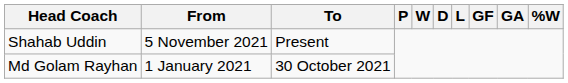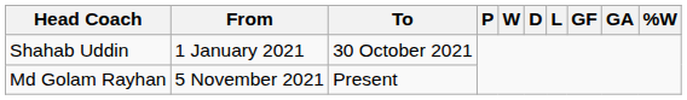 <table class="wikitable sortable" style="text-align:center">
 <tr>
 <th>Head Coach</th>
 <th Class="unsortable">From</th>
 <th Class="unsortable">To</th>
 <th abbr="3">P</th>
 <th abbr="1">W</th>
 <th abbr="1">D</th>
 <th abbr="1">L</th>
 <th abbr="4">GF</th>
 <th abbr="6">GA</th>
 <th abbr="50">%W</th>
 </tr>
 <tr>
 <td align=left> Shahab Uddin</td>
+<td align=left>1 January 2021</td>
+<td align=left>30 October 2021<br></td>
+</tr>
+<tr>
+<td align=left> Md Golam Rayhan</td>
 <td align=left>5 November 2021</td>
 <td align=left>Present<br></td>
 </tr>
-<tr>
-<td align=left> Md Golam Rayhan</td>
-<td align=left>1 January 2021</td>
-<td align=left>30 October 2021<br></td>
-</tr>
 </table>
